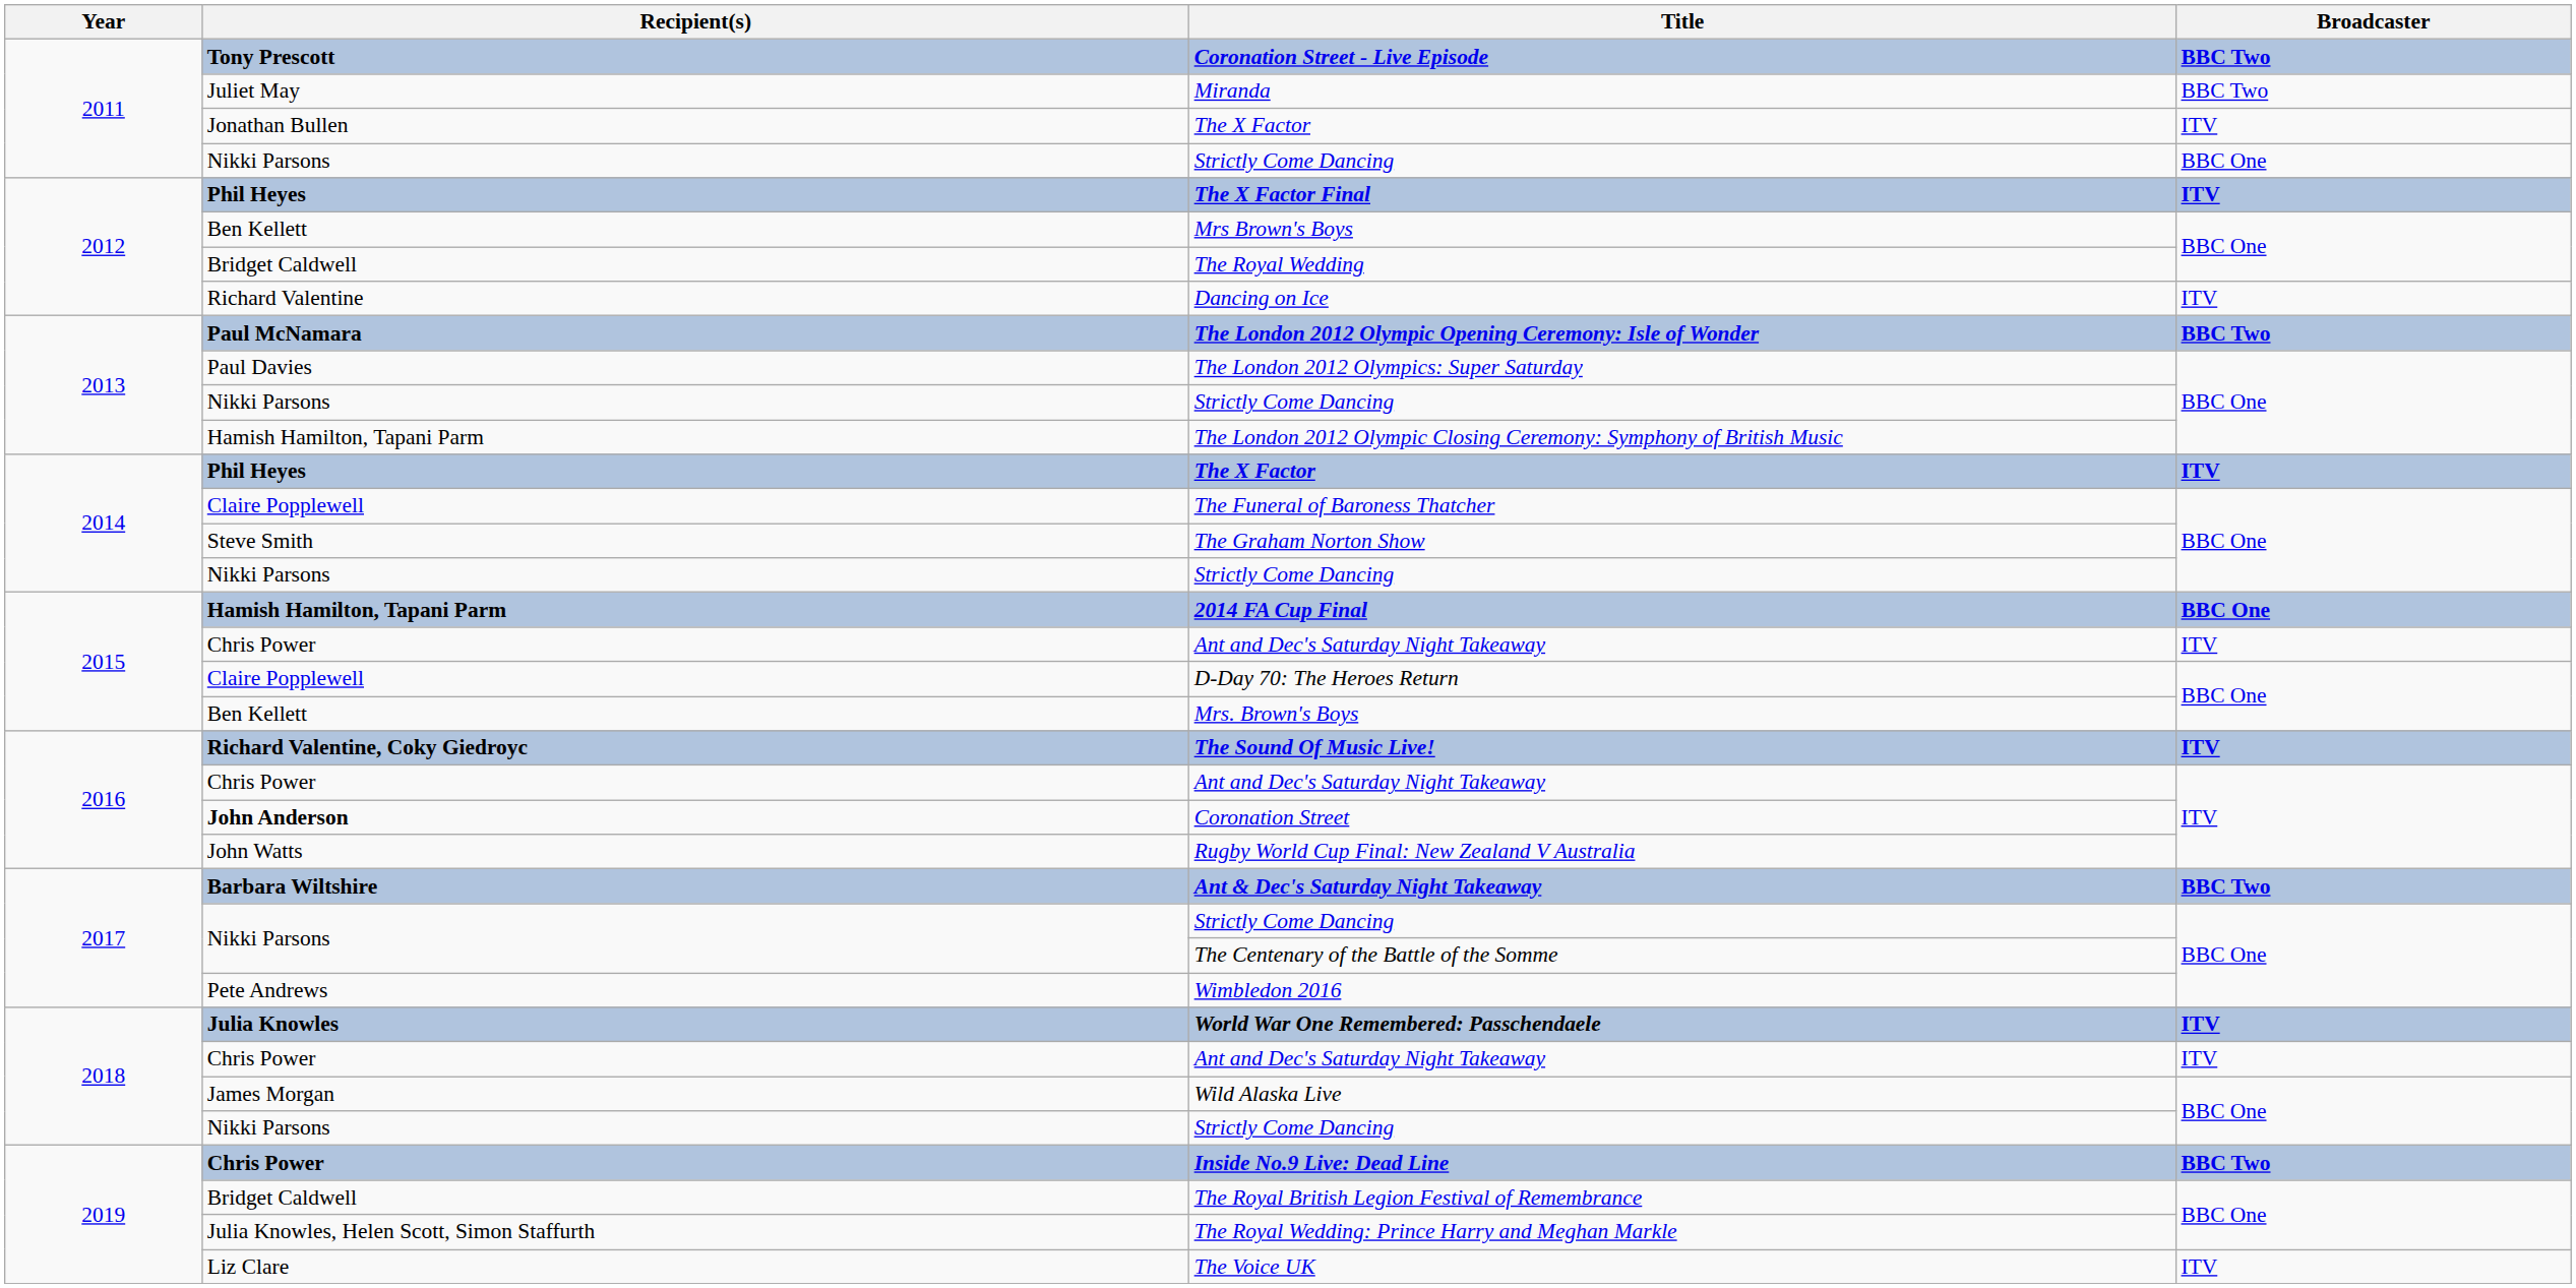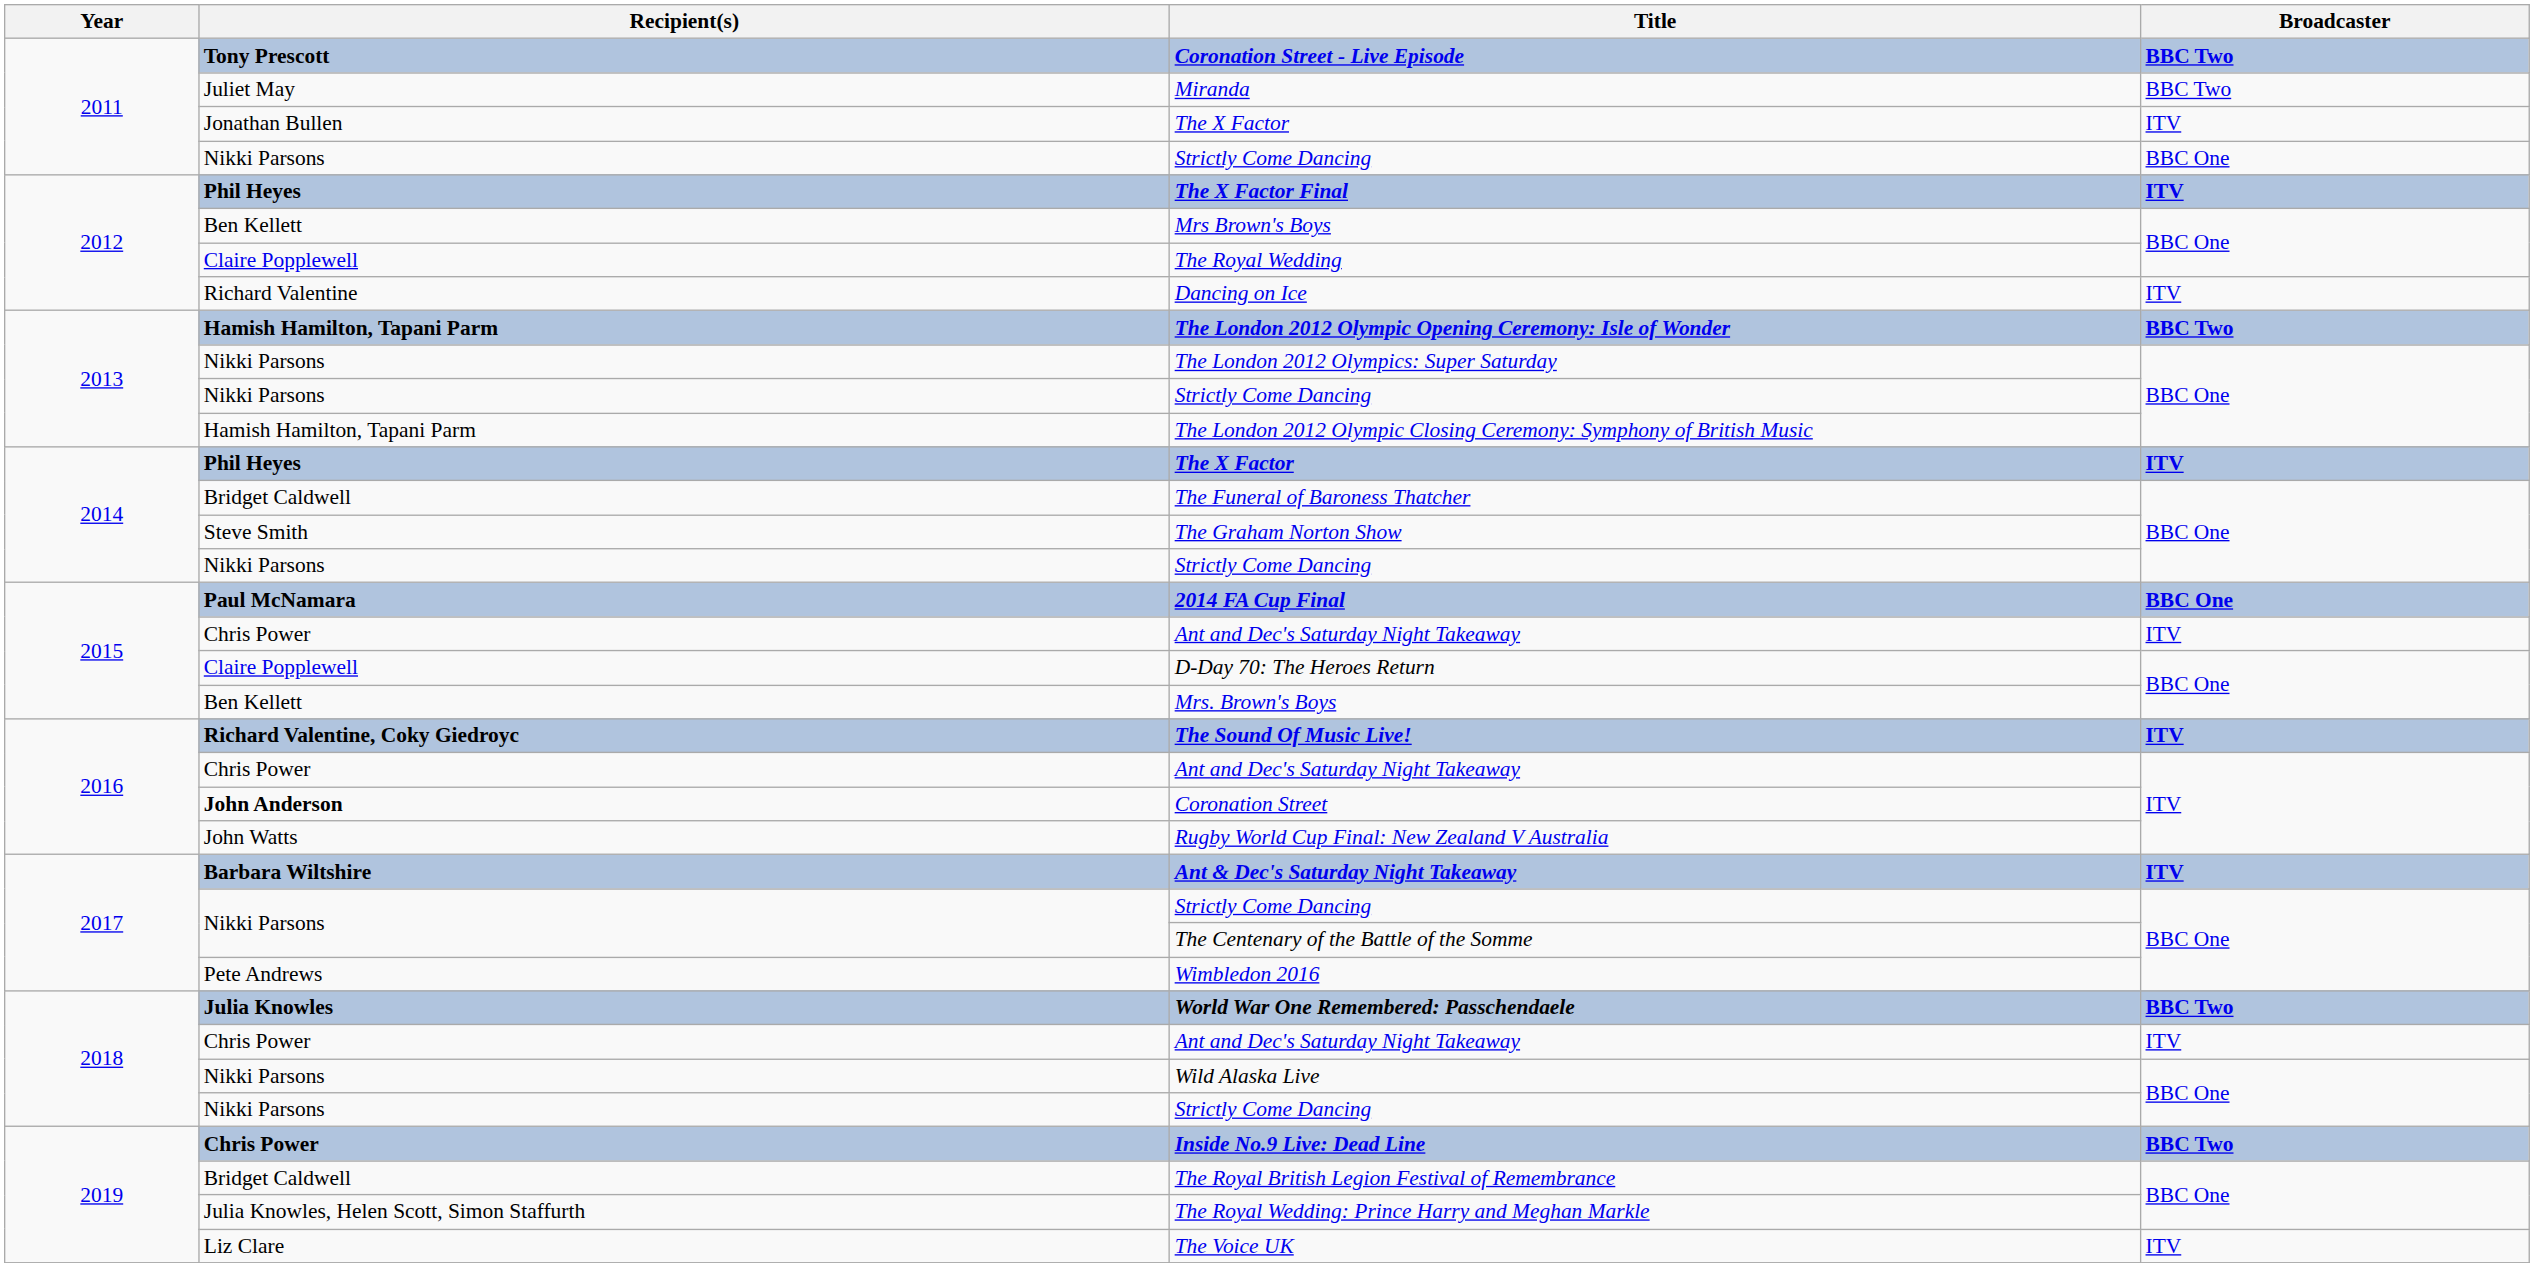 <table class="wikitable" width="95%">
 <tr>
 <th width=5%>Year</th>
 <th width=25%><strong>Recipient(s)</strong></th>
 <th width=25%>Title</th>
 <th width=10%><strong>Broadcaster</strong></th>
 </tr>
 <tr>
 <td rowspan="4" style="text-align:center;"><a href='#'>2011</a></td>
 <td style="background:#B0C4DE;"><strong>Tony Prescott</strong></td>
 <td style="background:#B0C4DE;"><strong><em><a href='#'>Coronation Street - Live Episode</a></em></strong></td>
 <td style="background:#B0C4DE;"><strong><a href='#'>BBC Two</a></strong></td>
 </tr>
 <tr>
 <td>Juliet May</td>
 <td><em><a href='#'>Miranda</a></em></td>
 <td><a href='#'>BBC Two</a></td>
 </tr>
 <tr>
 <td>Jonathan Bullen</td>
 <td><em><a href='#'>The X Factor</a></em></td>
 <td><a href='#'>ITV</a></td>
 </tr>
 <tr>
 <td>Nikki Parsons</td>
 <td><em><a href='#'>Strictly Come Dancing</a></em></td>
 <td><a href='#'>BBC One</a></td>
 </tr>
 <tr>
 <td rowspan="4" style="text-align:center;"><a href='#'>2012</a></td>
 <td style="background:#B0C4DE;"><strong>Phil Heyes</strong></td>
 <td style="background:#B0C4DE;"><strong><em><a href='#'>The X Factor Final</a></em></strong></td>
 <td style="background:#B0C4DE;"><strong><a href='#'>ITV</a></strong></td>
 </tr>
 <tr>
 <td>Ben Kellett</td>
 <td><em><a href='#'>Mrs Brown's Boys</a></em></td>
 <td rowspan="2"><a href='#'>BBC One</a></td>
 </tr>
 <tr>
-<td>Bridget Caldwell</td>
+<td><a href='#'>Claire Popplewell</a></td>
 <td><em><a href='#'>The Royal Wedding</a></em></td>
 </tr>
 <tr>
 <td>Richard Valentine</td>
 <td><em><a href='#'>Dancing on Ice</a></em></td>
 <td><a href='#'>ITV</a></td>
 </tr>
 <tr>
 <td rowspan="4" style="text-align:center;"><a href='#'>2013</a></td>
-<td style="background:#B0C4DE;"><strong>Paul McNamara</strong></td>
+<td style="background:#B0C4DE;"><strong>Hamish Hamilton, Tapani Parm</strong></td>
 <td style="background:#B0C4DE;"><strong><em><a href='#'>The London 2012 Olympic Opening Ceremony: Isle of Wonder</a></em></strong></td>
 <td style="background:#B0C4DE;"><strong><a href='#'>BBC Two</a></strong></td>
 </tr>
 <tr>
-<td>Paul Davies</td>
+<td>Nikki Parsons</td>
 <td><em><a href='#'>The London 2012 Olympics: Super Saturday</a></em></td>
 <td rowspan="3"><a href='#'>BBC One</a></td>
 </tr>
 <tr>
 <td>Nikki Parsons</td>
 <td><em><a href='#'>Strictly Come Dancing</a></em></td>
 </tr>
 <tr>
 <td>Hamish Hamilton, Tapani Parm</td>
 <td><em><a href='#'>The London 2012 Olympic Closing Ceremony: Symphony of British Music</a></em></td>
 </tr>
 <tr>
 <td rowspan="4" style="text-align:center;"><a href='#'>2014</a></td>
 <td style="background:#B0C4DE;"><strong>Phil Heyes</strong></td>
 <td style="background:#B0C4DE;"><strong><em><a href='#'>The X Factor</a></em></strong></td>
 <td style="background:#B0C4DE;"><strong><a href='#'>ITV</a></strong></td>
 </tr>
 <tr>
-<td><a href='#'>Claire Popplewell</a></td>
+<td>Bridget Caldwell</td>
 <td><em><a href='#'>The Funeral of Baroness Thatcher</a></em></td>
 <td rowspan="3"><a href='#'>BBC One</a></td>
 </tr>
 <tr>
 <td>Steve Smith</td>
 <td><em><a href='#'>The Graham Norton Show</a></em></td>
 </tr>
 <tr>
 <td>Nikki Parsons</td>
 <td><em><a href='#'>Strictly Come Dancing</a></em></td>
 </tr>
 <tr>
 <td rowspan="4" style="text-align:center;"><a href='#'>2015</a></td>
-<td style="background:#B0C4DE;"><strong>Hamish Hamilton, Tapani Parm</strong></td>
+<td style="background:#B0C4DE;"><strong>Paul McNamara</strong></td>
 <td style="background:#B0C4DE;"><strong><em><a href='#'>2014 FA Cup Final</a></em></strong></td>
 <td style="background:#B0C4DE;"><strong><a href='#'>BBC One</a></strong></td>
 </tr>
 <tr>
 <td>Chris Power</td>
 <td><em><a href='#'>Ant and Dec's Saturday Night Takeaway</a></em></td>
 <td><a href='#'>ITV</a></td>
 </tr>
 <tr>
 <td><a href='#'>Claire Popplewell</a></td>
 <td><em>D-Day 70: The Heroes Return</em></td>
 <td rowspan="2"><a href='#'>BBC One</a></td>
 </tr>
 <tr>
 <td>Ben Kellett</td>
 <td><em><a href='#'>Mrs. Brown's Boys</a></em></td>
 </tr>
 <tr>
 <td rowspan="4" style="text-align:center;"><a href='#'>2016</a></td>
 <td style="background:#B0C4DE;"><strong>Richard Valentine, Coky Giedroyc</strong></td>
 <td style="background:#B0C4DE;"><strong><em><a href='#'>The Sound Of Music Live!</a></em></strong></td>
 <td style="background:#B0C4DE;"><strong><a href='#'>ITV</a></strong></td>
 </tr>
 <tr>
 <td>Chris Power</td>
 <td><em><a href='#'>Ant and Dec's Saturday Night Takeaway</a></em></td>
 <td rowspan="3"><a href='#'>ITV</a></td>
 </tr>
 <tr>
 <td><strong>John Anderson</strong></td>
 <td><em><a href='#'>Coronation Street</a></em></td>
 </tr>
 <tr>
 <td>John Watts</td>
 <td><em><a href='#'>Rugby World Cup Final: New Zealand V Australia</a></em></td>
 </tr>
 <tr>
 <td rowspan="4" style="text-align:center;"><a href='#'>2017</a><br></td>
 <td style="background:#B0C4DE;"><strong>Barbara Wiltshire</strong></td>
 <td style="background:#B0C4DE;"><strong><em><a href='#'>Ant & Dec's Saturday Night Takeaway</a></em></strong></td>
-<td style="background:#B0C4DE;"><strong><a href='#'>BBC Two</a></strong></td>
+<td style="background:#B0C4DE;"><strong><a href='#'>ITV</a></strong></td>
 </tr>
 <tr>
 <td rowspan="2">Nikki Parsons</td>
 <td><em><a href='#'>Strictly Come Dancing</a></em></td>
 <td rowspan="3"><a href='#'>BBC One</a></td>
 </tr>
 <tr>
 <td><em>The Centenary of the Battle of the Somme</em></td>
 </tr>
 <tr>
 <td>Pete Andrews</td>
 <td><em><a href='#'>Wimbledon 2016</a></em></td>
 </tr>
 <tr>
 <td rowspan="4" style="text-align:center;"><a href='#'>2018</a><br></td>
 <td style="background:#B0C4DE;"><strong>Julia Knowles</strong></td>
 <td style="background:#B0C4DE;"><strong><em>World War One Remembered: Passchendaele</em></strong></td>
-<td style="background:#B0C4DE;"><strong><a href='#'>ITV</a></strong></td>
+<td style="background:#B0C4DE;"><strong><a href='#'>BBC Two</a></strong></td>
 </tr>
 <tr>
 <td>Chris Power</td>
 <td><em><a href='#'>Ant and Dec's Saturday Night Takeaway</a></em></td>
 <td><a href='#'>ITV</a></td>
 </tr>
 <tr>
-<td>James Morgan</td>
+<td>Nikki Parsons</td>
 <td><em>Wild Alaska Live</em></td>
 <td rowspan="2"><a href='#'>BBC One</a></td>
 </tr>
 <tr>
 <td>Nikki Parsons</td>
 <td><em><a href='#'>Strictly Come Dancing</a></em></td>
 </tr>
 <tr>
 <td rowspan="4" style="text-align:center;"><a href='#'>2019</a><br></td>
 <td style="background:#B0C4DE;"><strong>Chris Power</strong></td>
 <td style="background:#B0C4DE;"><strong><em><a href='#'>Inside No.9 Live: Dead Line</a></em></strong></td>
 <td style="background:#B0C4DE;"><strong><a href='#'>BBC Two</a></strong></td>
 </tr>
 <tr>
 <td>Bridget Caldwell</td>
 <td><em><a href='#'>The Royal British Legion Festival of Remembrance</a></em></td>
 <td rowspan="2"><a href='#'>BBC One</a></td>
 </tr>
 <tr>
 <td>Julia Knowles, Helen Scott, Simon Staffurth</td>
 <td><em><a href='#'>The Royal Wedding: Prince Harry and Meghan Markle</a></em></td>
 </tr>
 <tr>
 <td>Liz Clare</td>
 <td><em><a href='#'>The Voice UK</a></em></td>
 <td><a href='#'>ITV</a></td>
 </tr>
 <tr>
 </tr>
 </table>
